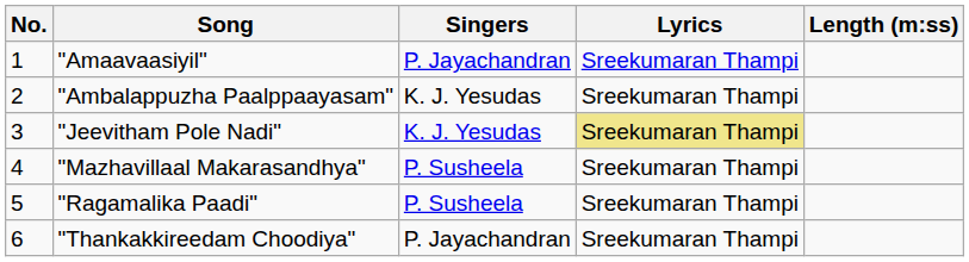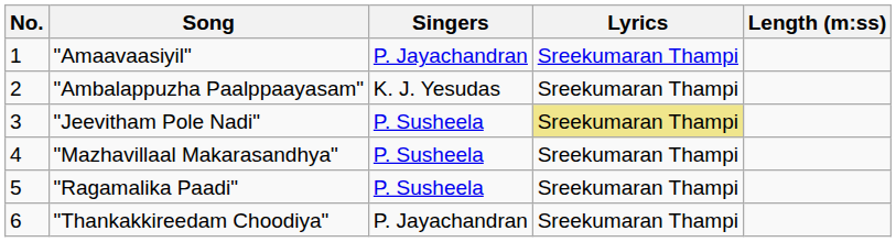 <table class="wikitable" style="font-size:95%;">
 <tr>
 <th>No.</th>
 <th>Song</th>
 <th>Singers</th>
 <th>Lyrics</th>
 <th>Length (m:ss)</th>
 </tr>
 <tr>
 <td>1</td>
 <td>"Amaavaasiyil"</td>
 <td><a href='#'>P. Jayachandran</a></td>
 <td><a href='#'>Sreekumaran Thampi</a></td>
 <td></td>
 </tr>
 <tr>
 <td>2</td>
 <td>"Ambalappuzha Paalppaayasam"</td>
 <td>K. J. Yesudas</td>
 <td>Sreekumaran Thampi</td>
 <td></td>
 </tr>
 <tr>
 <td>3</td>
 <td>"Jeevitham Pole Nadi"</td>
-<td><a href='#'>K. J. Yesudas</a></td>
+<td><a href='#'>P. Susheela</a></td>
 <td style="background: khaki;">Sreekumaran Thampi</td>
 <td></td>
 </tr>
 <tr>
 <td>4</td>
 <td>"Mazhavillaal Makarasandhya"</td>
 <td><a href='#'>P. Susheela</a></td>
 <td>Sreekumaran Thampi</td>
 <td></td>
 </tr>
 <tr>
 <td>5</td>
 <td>"Ragamalika Paadi"</td>
 <td><a href='#'>P. Susheela</a></td>
 <td>Sreekumaran Thampi</td>
 <td></td>
 </tr>
 <tr>
 <td>6</td>
 <td>"Thankakkireedam Choodiya"</td>
 <td>P. Jayachandran</td>
 <td>Sreekumaran Thampi</td>
 <td></td>
 </tr>
 </table>
